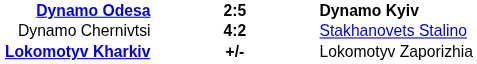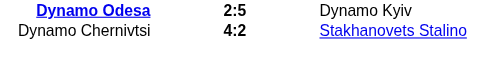 <table width=100% cellspacing=1>
 <tr>
 <th width=20%></th>
 <th width=12%></th>
 <th width=20%></th>
 <th></th>
 </tr>
 <tr style=font-size:90%>
 <td align=right><strong><a href='#'>Dynamo Odesa</a></strong></td>
 <td align=center><strong>2:5</strong></td>
-<td><strong>Dynamo Kyiv</strong></td>
+<td>Dynamo Kyiv</td>
 <td align=center></td>
 </tr>
 <tr style=font-size:90%>
 <td align=right>Dynamo Chernivtsi</td>
 <td align=center><strong>4:2</strong></td>
 <td><a href='#'>Stakhanovets Stalino</a></td>
 <td align=center></td>
 </tr>
-<tr style=font-size:90%>
-<td align=right><strong><a href='#'>Lokomotyv Kharkiv</a></strong></td>
-<td align=center><strong>+/-</strong></td>
-<td>Lokomotyv Zaporizhia</td>
-<td align=center></td>
-</tr>
 </table>
